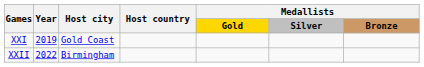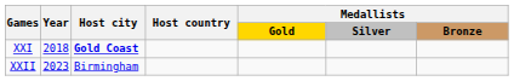 <table class=wikitable>
 <tr>
 <th rowspan=2 style="padding:0.1em;">Games</th>
 <th rowspan=2>Year</th>
 <th rowspan=2 style="width:6.5em;">Host city</th>
 <th rowspan=2 style="width:9.2em;">Host country</th>
 <th colspan=3>Medallists</th>
 </tr>
 <tr>
 <td bgcolor="gold" align=center style="width:9.2em;"><strong>Gold</strong></td>
 <td bgcolor="silver" align=center style="width:9.2em;"><strong>Silver</strong></td>
 <td bgcolor="cc9966" align=center style="width:9.2em;"><strong>Bronze</strong></td>
 </tr>
 <tr>
 <td align=center><a href='#'>XXI</a></td>
-<td><a href='#'>2019</a></td>
-<td><a href='#'>Gold Coast</a></td>
+<td><a href='#'>2018</a></td>
+<td><strong><a href='#'>Gold Coast</a></strong></td>
 <td></td>
 <td></td>
 <td></td>
 <td></td>
 </tr>
 <tr>
 <td align=center><a href='#'>XXII</a></td>
-<td><a href='#'>2022</a></td>
+<td><a href='#'>2023</a></td>
 <td><a href='#'>Birmingham</a></td>
 <td></td>
 <td></td>
 <td></td>
 <td></td>
 </tr>
 </table>
